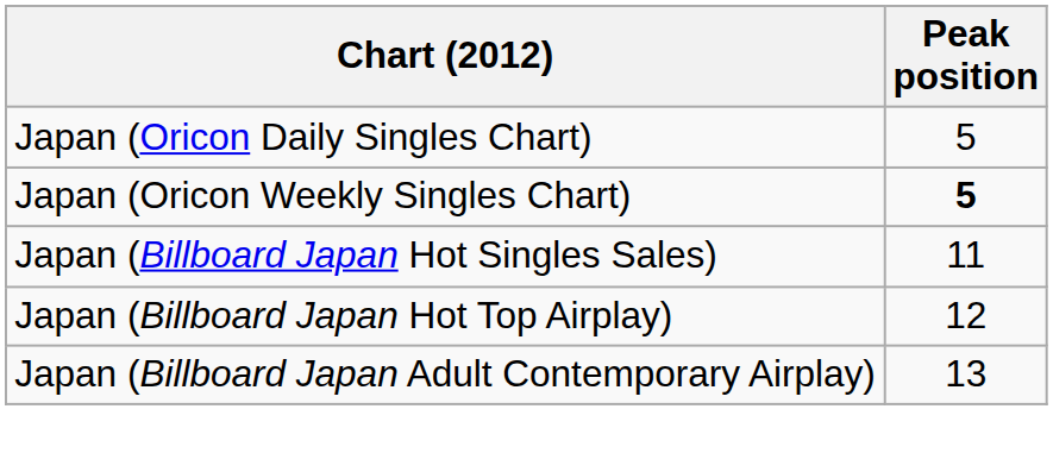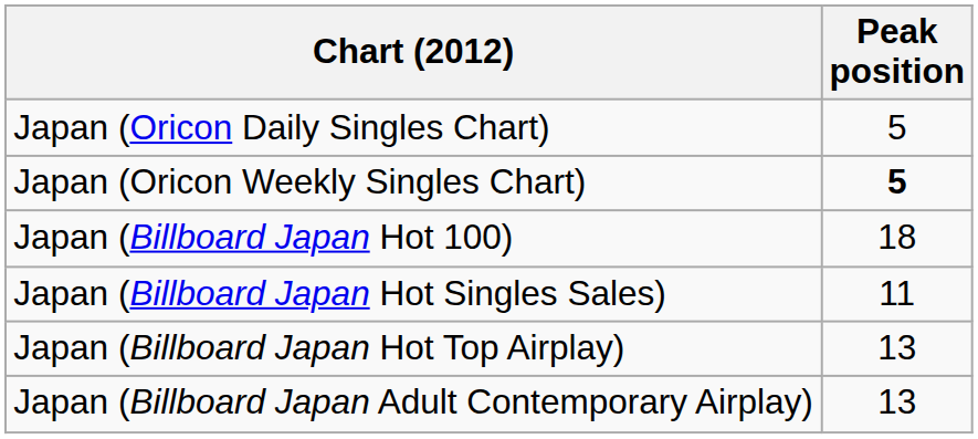 <table class="wikitable sortable" border="1">
 <tr>
 <th>Chart (2012)</th>
 <th>Peak<br>position</th>
 </tr>
 <tr>
 <td>Japan (<a href='#'>Oricon</a> Daily Singles Chart)</td>
 <td style="text-align:center;">5</td>
 </tr>
 <tr>
 <td>Japan (Oricon Weekly Singles Chart)</td>
 <td style="text-align:center;"><strong>5</strong></td>
 </tr>
 <tr>
+<td>Japan (<em><a href='#'>Billboard Japan</a></em> Hot 100)</td>
+<td style="text-align:center;">18</td>
+</tr>
+<tr>
 <td>Japan (<em><a href='#'>Billboard Japan</a></em> Hot Singles Sales)</td>
 <td style="text-align:center;">11</td>
 </tr>
 <tr>
 <td>Japan (<em>Billboard Japan</em> Hot Top Airplay)</td>
-<td style="text-align:center;">12</td>
+<td style="text-align:center;">13</td>
 </tr>
 <tr>
 <td>Japan (<em>Billboard Japan</em> Adult Contemporary Airplay)</td>
 <td style="text-align:center;">13</td>
 </tr>
 </table>
